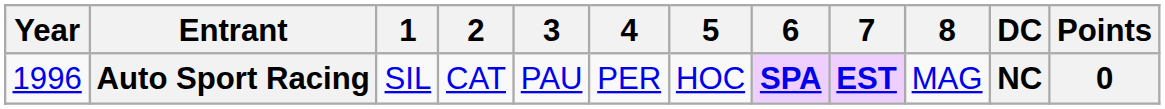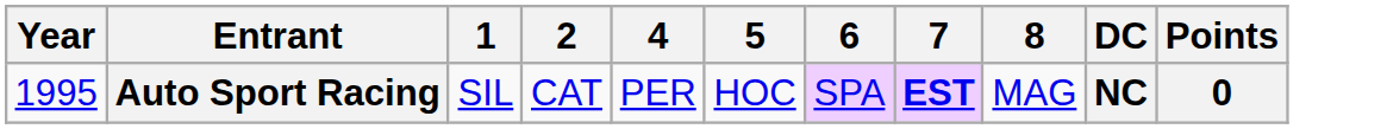 <table class="wikitable" style="text-align:center; font-size:85%">
 <tr>
 <th>Year</th>
 <th>Entrant</th>
 <th>1</th>
 <th>2</th>
-<th>3</th>
 <th>4</th>
 <th>5</th>
 <th>6</th>
 <th>7</th>
 <th>8</th>
 <th>DC</th>
 <th>Points</th>
 </tr>
 <tr>
-<td><a href='#'>1996</a></td>
+<td><a href='#'>1995</a></td>
 <th nowrap>Auto Sport Racing</th>
 <td><a href='#'>SIL</a></td>
 <td><a href='#'>CAT</a></td>
-<td><a href='#'>PAU</a></td>
 <td><a href='#'>PER</a></td>
 <td><a href='#'>HOC</a></td>
-<td style="background:#EFCFFF;"><strong><a href='#'>SPA</a><br></strong></td>
+<td style="background:#EFCFFF;"><a href='#'>SPA</a><br></td>
 <td style="background:#EFCFFF;"><strong><a href='#'>EST</a><br></strong></td>
 <td><a href='#'>MAG</a></td>
 <th>NC</th>
 <th>0</th>
 </tr>
 </table>
